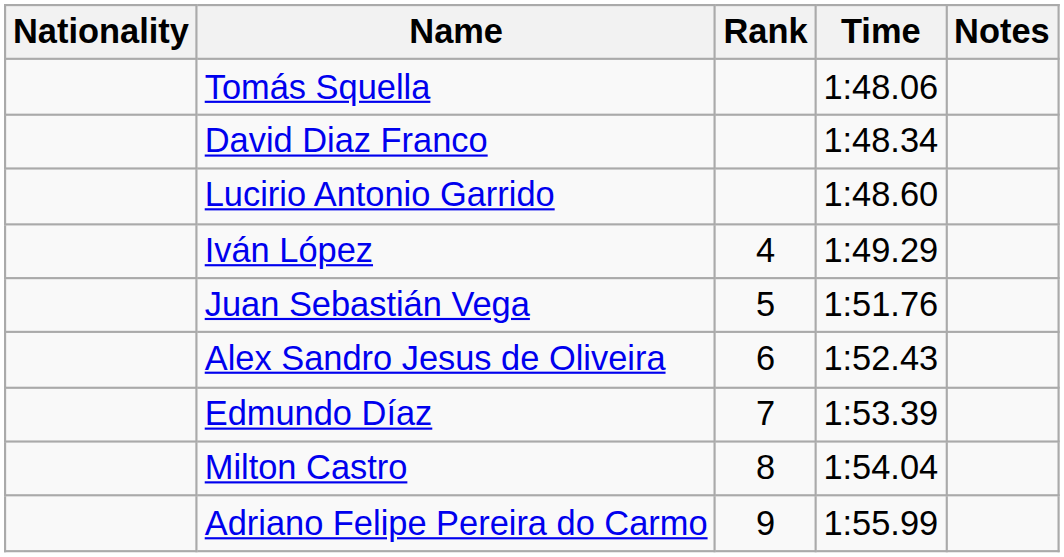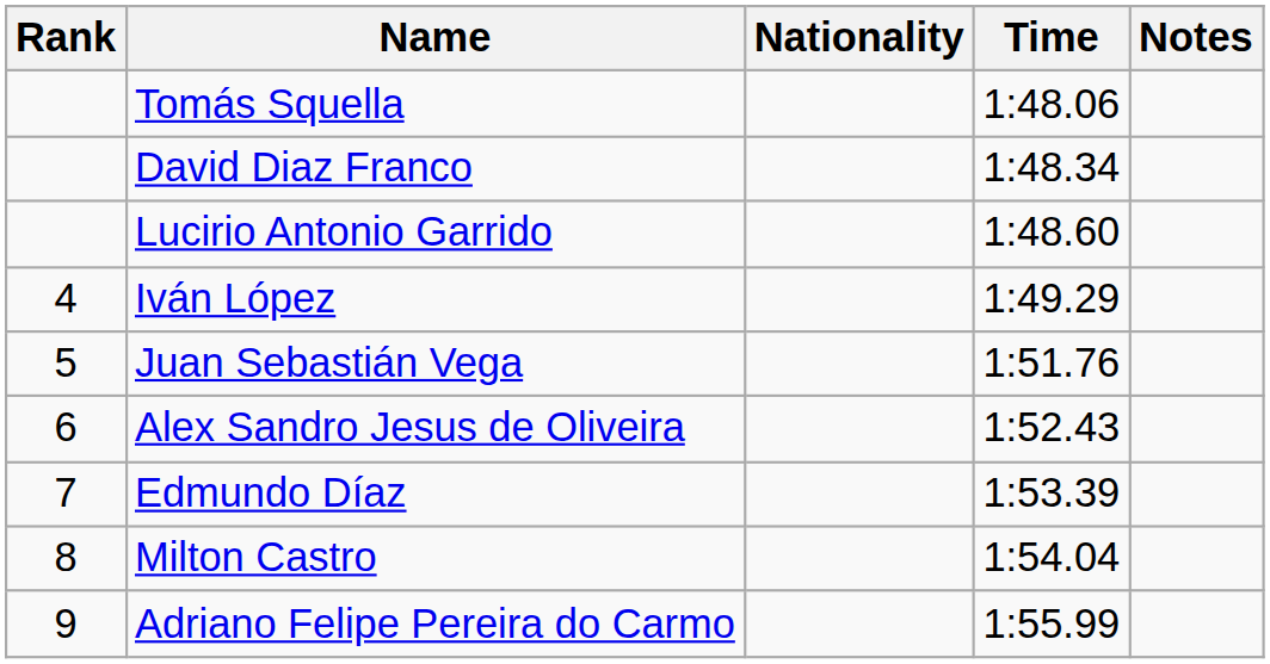 <table class="wikitable sortable" style="text-align:center">
 <tr>
+<th>Rank</th>
+<th>Name</th>
 <th>Nationality</th>
-<th>Name</th>
-<th>Rank</th>
 <th>Time</th>
 <th>Notes</th>
 </tr>
 <tr>
+<td align=center></td>
+<td align=left><a href='#'>Tomás Squella</a></td>
 <td align=left></td>
-<td align=left><a href='#'>Tomás Squella</a></td>
-<td align=center></td>
 <td>1:48.06</td>
 <td></td>
 </tr>
 <tr>
+<td align=center></td>
+<td align=left><a href='#'>David Diaz Franco</a></td>
 <td align=left></td>
-<td align=left><a href='#'>David Diaz Franco</a></td>
-<td align=center></td>
 <td>1:48.34</td>
 <td></td>
 </tr>
 <tr>
+<td align=center></td>
+<td align=left><a href='#'>Lucirio Antonio Garrido</a></td>
 <td align=left></td>
-<td align=left><a href='#'>Lucirio Antonio Garrido</a></td>
-<td align=center></td>
 <td>1:48.60</td>
 <td></td>
 </tr>
 <tr>
+<td align=center>4</td>
+<td align=left><a href='#'>Iván López</a></td>
 <td align=left></td>
-<td align=left><a href='#'>Iván López</a></td>
-<td align=center>4</td>
 <td>1:49.29</td>
 <td></td>
 </tr>
 <tr>
+<td align=center>5</td>
+<td align=left><a href='#'>Juan Sebastián Vega</a></td>
 <td align=left></td>
-<td align=left><a href='#'>Juan Sebastián Vega</a></td>
-<td align=center>5</td>
 <td>1:51.76</td>
 <td></td>
 </tr>
 <tr>
+<td align=center>6</td>
+<td align=left><a href='#'>Alex Sandro Jesus de Oliveira</a></td>
 <td align=left></td>
-<td align=left><a href='#'>Alex Sandro Jesus de Oliveira</a></td>
-<td align=center>6</td>
 <td>1:52.43</td>
 <td></td>
 </tr>
 <tr>
+<td align=center>7</td>
+<td align=left><a href='#'>Edmundo Díaz</a></td>
 <td align=left></td>
-<td align=left><a href='#'>Edmundo Díaz</a></td>
-<td align=center>7</td>
 <td>1:53.39</td>
 <td></td>
 </tr>
 <tr>
+<td align=center>8</td>
+<td align=left><a href='#'>Milton Castro</a></td>
 <td align=left></td>
-<td align=left><a href='#'>Milton Castro</a></td>
-<td align=center>8</td>
 <td>1:54.04</td>
 <td></td>
 </tr>
 <tr>
+<td align=center>9</td>
+<td align=left><a href='#'>Adriano Felipe Pereira do Carmo</a></td>
 <td align=left></td>
-<td align=left><a href='#'>Adriano Felipe Pereira do Carmo</a></td>
-<td align=center>9</td>
 <td>1:55.99</td>
 <td></td>
 </tr>
 </table>
